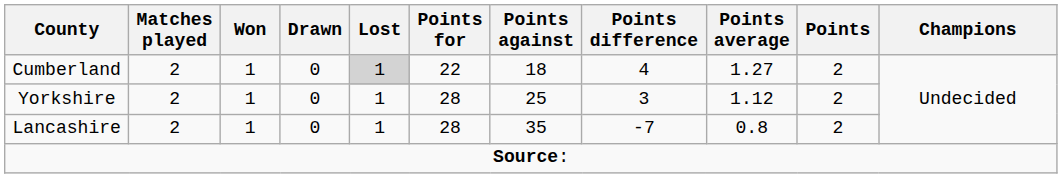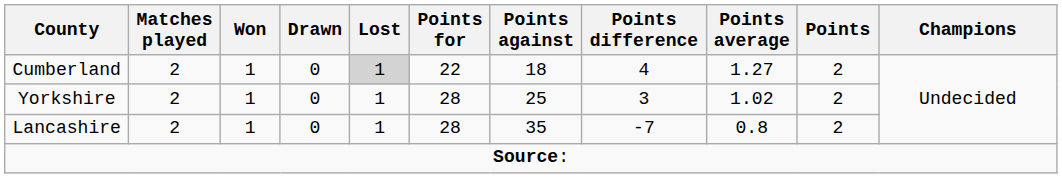 <table class="wikitable plainrowheaders" style="text-align: center; width: 60%">
 <tr>
 <th scope="col" style="width: 5%;">County</th>
 <th scope="col" style="width: 5%;">Matches played</th>
 <th scope="col" style="width: 5%;">Won</th>
 <th scope="col" style="width: 5%;">Drawn</th>
 <th scope="col" style="width: 5%;">Lost</th>
 <th scope="col" style="width: 5%;">Points for</th>
 <th scope="col" style="width: 5%;">Points against</th>
 <th scope="col" style="width: 5%;">Points difference</th>
 <th scope="col" style="width: 5%;">Points average</th>
 <th scope="col" style="width: 5%;">Points</th>
 <th scope="col" style="width: 15%;">Champions</th>
 </tr>
 <tr>
 <td>Cumberland</td>
 <td>2</td>
 <td>1</td>
 <td>0</td>
 <td style="background: lightgrey;">1</td>
 <td>22</td>
 <td>18</td>
 <td>4</td>
 <td>1.27</td>
 <td>2</td>
 <td rowspan="3">Undecided</td>
 </tr>
 <tr>
 <td>Yorkshire</td>
 <td>2</td>
 <td>1</td>
 <td>0</td>
 <td>1</td>
 <td>28</td>
 <td>25</td>
 <td>3</td>
-<td>1.12</td>
+<td>1.02</td>
 <td>2</td>
 </tr>
 <tr>
 <td>Lancashire</td>
 <td>2</td>
 <td>1</td>
 <td>0</td>
 <td>1</td>
 <td>28</td>
 <td>35</td>
 <td>-7</td>
 <td>0.8</td>
 <td>2</td>
 </tr>
 <tr>
 <td colspan="11"><strong>Source</strong>:</td>
 </tr>
 </table>
